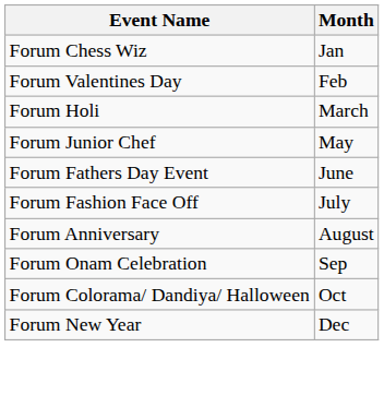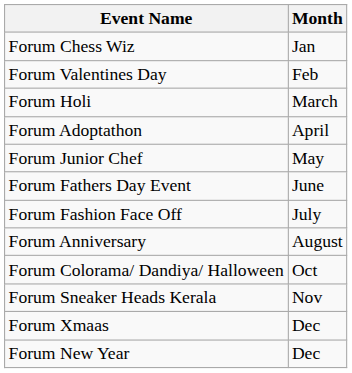 <table class="wikitable">
 <tr>
 <th>Event Name</th>
 <th>Month</th>
 </tr>
 <tr>
 <td>Forum Chess Wiz</td>
 <td>Jan</td>
 </tr>
 <tr>
 <td>Forum Valentines Day</td>
 <td>Feb</td>
 </tr>
 <tr>
 <td>Forum Holi</td>
 <td>March</td>
 </tr>
 <tr>
+<td>Forum Adoptathon</td>
+<td>April</td>
+</tr>
+<tr>
 <td>Forum Junior Chef</td>
 <td>May</td>
 </tr>
 <tr>
 <td>Forum Fathers Day Event</td>
 <td>June</td>
 </tr>
 <tr>
 <td>Forum Fashion Face Off</td>
 <td>July</td>
 </tr>
 <tr>
 <td>Forum Anniversary</td>
 <td>August</td>
 </tr>
 <tr>
-<td>Forum Onam Celebration</td>
-<td>Sep</td>
+<td>Forum Colorama/ Dandiya/ Halloween</td>
+<td>Oct</td>
 </tr>
 <tr>
-<td>Forum Colorama/ Dandiya/ Halloween</td>
-<td>Oct</td>
+<td>Forum Sneaker Heads Kerala</td>
+<td>Nov</td>
+</tr>
+<tr>
+<td>Forum Xmaas</td>
+<td>Dec</td>
 </tr>
 <tr>
 <td>Forum New Year</td>
 <td>Dec</td>
 </tr>
 </table>
